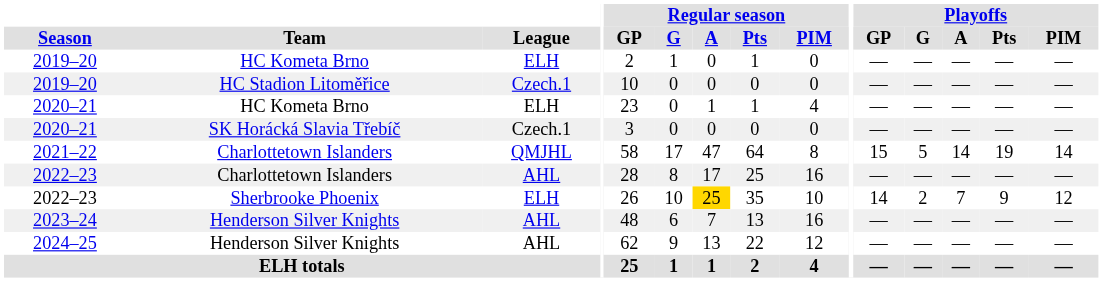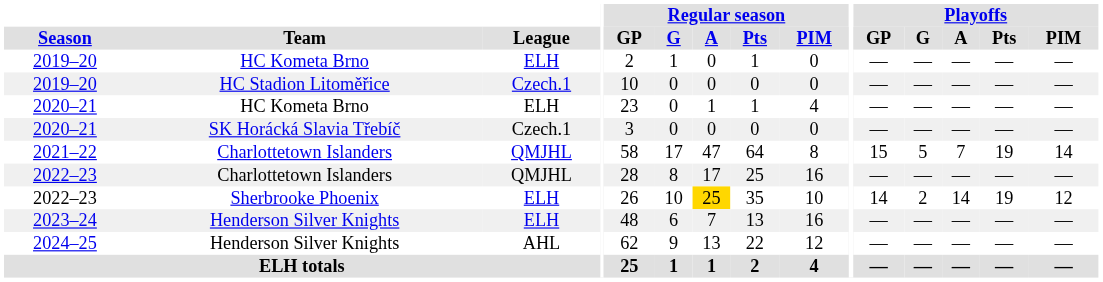 <table border="0" cellpadding="1" cellspacing="0" style="text-align:center; width:60em">
 <tr bgcolor="#e0e0e0">
 <th colspan="3" bgcolor="#ffffff"></th>
 <th rowspan="99" bgcolor="#ffffff"></th>
 <th colspan="5"><a href='#'>Regular season</a></th>
 <th rowspan="99" bgcolor="#ffffff"></th>
 <th colspan="5"><a href='#'>Playoffs</a></th>
 </tr>
 <tr bgcolor="#e0e0e0">
 <th><a href='#'>Season</a></th>
 <th>Team</th>
 <th>League</th>
 <th>GP</th>
 <th><a href='#'>G</a></th>
 <th><a href='#'>A</a></th>
 <th><a href='#'>Pts</a></th>
 <th><a href='#'>PIM</a></th>
 <th>GP</th>
 <th>G</th>
 <th>A</th>
 <th>Pts</th>
 <th>PIM</th>
 </tr>
 <tr ALIGN="center">
 <td><a href='#'>2019–20</a></td>
 <td><a href='#'>HC Kometa Brno</a></td>
 <td><a href='#'>ELH</a></td>
 <td>2</td>
 <td>1</td>
 <td>0</td>
 <td>1</td>
 <td>0</td>
 <td>—</td>
 <td>—</td>
 <td>—</td>
 <td>—</td>
 <td>—</td>
 </tr>
 <tr ALIGN="center" bgcolor="#f0f0f0">
 <td><a href='#'>2019–20</a></td>
 <td><a href='#'>HC Stadion Litoměřice</a></td>
 <td><a href='#'>Czech.1</a></td>
 <td>10</td>
 <td>0</td>
 <td>0</td>
 <td>0</td>
 <td>0</td>
 <td>—</td>
 <td>—</td>
 <td>—</td>
 <td>—</td>
 <td>—</td>
 </tr>
 <tr ALIGN="center">
 <td><a href='#'>2020–21</a></td>
 <td>HC Kometa Brno</td>
 <td>ELH</td>
 <td>23</td>
 <td>0</td>
 <td>1</td>
 <td>1</td>
 <td>4</td>
 <td>—</td>
 <td>—</td>
 <td>—</td>
 <td>—</td>
 <td>—</td>
 </tr>
 <tr ALIGN="center" bgcolor="#f0f0f0">
 <td><a href='#'>2020–21</a></td>
 <td><a href='#'>SK Horácká Slavia Třebíč</a></td>
 <td>Czech.1</td>
 <td>3</td>
 <td>0</td>
 <td>0</td>
 <td>0</td>
 <td>0</td>
 <td>—</td>
 <td>—</td>
 <td>—</td>
 <td>—</td>
 <td>—</td>
 </tr>
 <tr ALIGN="center">
 <td><a href='#'>2021–22</a></td>
 <td><a href='#'>Charlottetown Islanders</a></td>
 <td><a href='#'>QMJHL</a></td>
 <td>58</td>
 <td>17</td>
 <td>47</td>
 <td>64</td>
 <td>8</td>
 <td>15</td>
 <td>5</td>
-<td>14</td>
+<td>7</td>
 <td>19</td>
 <td>14</td>
 </tr>
 <tr ALIGN="center" bgcolor="#f0f0f0">
 <td><a href='#'>2022–23</a></td>
 <td>Charlottetown Islanders</td>
-<td><a href='#'>AHL</a></td>
+<td>QMJHL</td>
 <td>28</td>
 <td>8</td>
 <td>17</td>
 <td>25</td>
 <td>16</td>
 <td>—</td>
 <td>—</td>
 <td>—</td>
 <td>—</td>
 <td>—</td>
 </tr>
 <tr ALIGN="center">
 <td>2022–23</td>
 <td><a href='#'>Sherbrooke Phoenix</a></td>
 <td><a href='#'>ELH</a></td>
 <td>26</td>
 <td>10</td>
 <td style="background: gold;">25</td>
 <td>35</td>
 <td>10</td>
 <td>14</td>
 <td>2</td>
-<td>7</td>
-<td>9</td>
+<td>14</td>
+<td>19</td>
 <td>12</td>
 </tr>
 <tr ALIGN="center" bgcolor="#f0f0f0">
 <td><a href='#'>2023–24</a></td>
 <td><a href='#'>Henderson Silver Knights</a></td>
-<td><a href='#'>AHL</a></td>
+<td><a href='#'>ELH</a></td>
 <td>48</td>
 <td>6</td>
 <td>7</td>
 <td>13</td>
 <td>16</td>
 <td>—</td>
 <td>—</td>
 <td>—</td>
 <td>—</td>
 <td>—</td>
 </tr>
 <tr ALIGN="center">
 <td><a href='#'>2024–25</a></td>
 <td>Henderson Silver Knights</td>
 <td>AHL</td>
 <td>62</td>
 <td>9</td>
 <td>13</td>
 <td>22</td>
 <td>12</td>
 <td>—</td>
 <td>—</td>
 <td>—</td>
 <td>—</td>
 <td>—</td>
 </tr>
 <tr bgcolor="#e0e0e0">
 <th colspan="3">ELH totals</th>
 <th>25</th>
 <th>1</th>
 <th>1</th>
 <th>2</th>
 <th>4</th>
 <th>—</th>
 <th>—</th>
 <th>—</th>
 <th>—</th>
 <th>—</th>
 </tr>
 </table>
